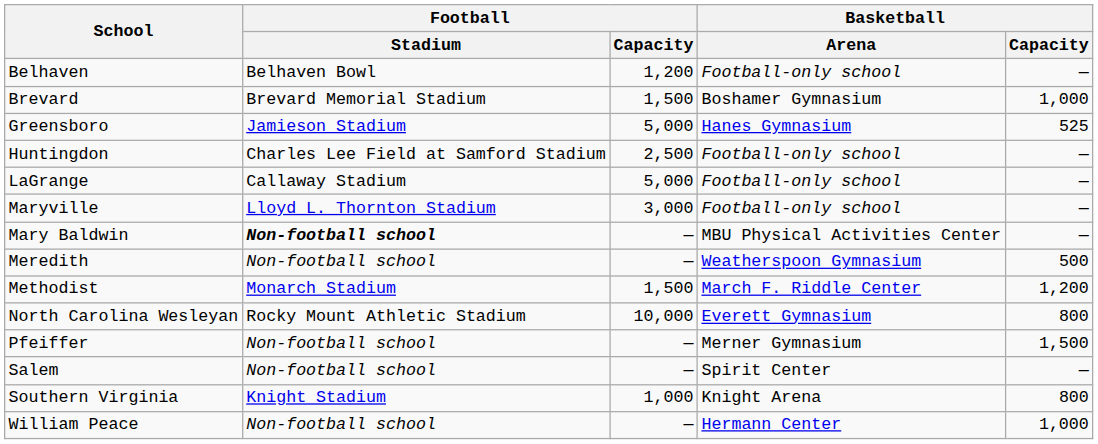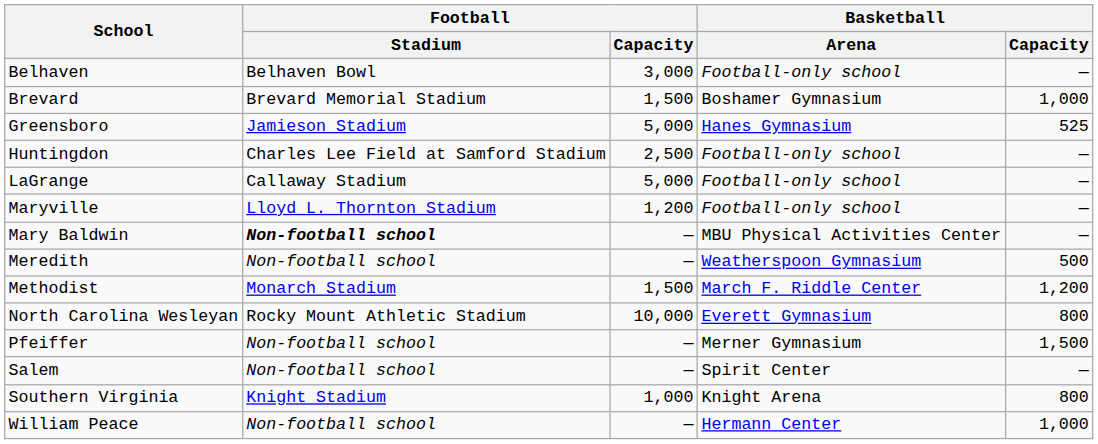 <table class="wikitable sortable">
 <tr>
 <th rowspan=2>School</th>
 <th colspan=2>Football</th>
 <th colspan=2>Basketball</th>
 </tr>
 <tr>
 <th>Stadium</th>
 <th>Capacity</th>
 <th>Arena</th>
 <th>Capacity</th>
 </tr>
 <tr>
 <td>Belhaven</td>
 <td>Belhaven Bowl</td>
-<td align=right>1,200</td>
+<td align=right>3,000</td>
 <td><em>Football-only school</em></td>
 <td align=right>—</td>
 </tr>
 <tr>
 <td>Brevard</td>
 <td>Brevard Memorial Stadium</td>
 <td align=right>1,500</td>
 <td>Boshamer Gymnasium</td>
 <td align=right>1,000</td>
 </tr>
 <tr>
 <td>Greensboro</td>
 <td><a href='#'>Jamieson Stadium</a></td>
 <td align="right">5,000</td>
 <td><a href='#'>Hanes Gymnasium</a></td>
 <td align=right>525</td>
 </tr>
 <tr>
 <td>Huntingdon</td>
 <td>Charles Lee Field at Samford Stadium</td>
 <td align=right>2,500</td>
 <td><em>Football-only school</em></td>
 <td align=right>—</td>
 </tr>
 <tr>
 <td>LaGrange</td>
 <td>Callaway Stadium</td>
 <td align=right>5,000</td>
 <td><em>Football-only school</em></td>
 <td align=right>—</td>
 </tr>
 <tr>
 <td>Maryville</td>
 <td><a href='#'>Lloyd L. Thornton Stadium</a></td>
-<td align=right>3,000</td>
+<td align=right>1,200</td>
 <td><em>Football-only school</em></td>
 <td align=right>—</td>
 </tr>
 <tr>
 <td>Mary Baldwin</td>
 <td><strong><em>Non-football school</em></strong></td>
 <td align=right>—</td>
 <td>MBU Physical Activities Center</td>
 <td align=right>—</td>
 </tr>
 <tr>
 <td>Meredith</td>
 <td><em>Non-football school</em></td>
 <td align=right>—</td>
 <td><a href='#'>Weatherspoon Gymnasium</a></td>
 <td align=right>500</td>
 </tr>
 <tr>
 <td>Methodist</td>
 <td><a href='#'>Monarch Stadium</a></td>
 <td align=right>1,500</td>
 <td><a href='#'>March F. Riddle Center</a></td>
 <td align=right>1,200</td>
 </tr>
 <tr>
 <td>North Carolina Wesleyan</td>
 <td>Rocky Mount Athletic Stadium</td>
 <td align=right>10,000</td>
 <td><a href='#'>Everett Gymnasium</a></td>
 <td align=right>800</td>
 </tr>
 <tr>
 <td>Pfeiffer</td>
 <td><em>Non-football school</em></td>
 <td align=right>—</td>
 <td>Merner Gymnasium</td>
 <td align=right>1,500</td>
 </tr>
 <tr>
 <td>Salem</td>
 <td><em>Non-football school</em></td>
 <td align=right>—</td>
 <td>Spirit Center</td>
 <td align=right>—</td>
 </tr>
 <tr>
 <td>Southern Virginia</td>
 <td><a href='#'>Knight Stadium</a></td>
 <td align=right>1,000</td>
 <td>Knight Arena</td>
 <td align=right>800</td>
 </tr>
 <tr>
 <td>William Peace</td>
 <td><em>Non-football school</em></td>
 <td align=right>—</td>
 <td><a href='#'>Hermann Center</a></td>
 <td align=right>1,000</td>
 </tr>
 </table>
